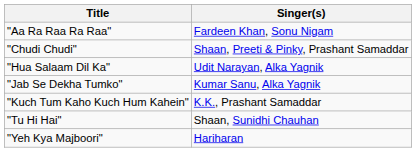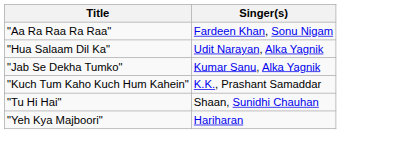 <table class="wikitable" style="font-size:95%;">
 <tr>
 <th>Title</th>
 <th>Singer(s)</th>
 </tr>
 <tr>
 <td>"Aa Ra Raa Ra Raa"</td>
 <td><a href='#'>Fardeen Khan</a>, <a href='#'>Sonu Nigam</a></td>
-</tr>
-<tr>
-<td>"Chudi Chudi"</td>
-<td><a href='#'>Shaan</a>, <a href='#'>Preeti & Pinky</a>, Prashant Samaddar</td>
 </tr>
 <tr>
 <td>"Hua Salaam Dil Ka"</td>
 <td><a href='#'>Udit Narayan</a>, <a href='#'>Alka Yagnik</a></td>
 </tr>
 <tr>
 <td>"Jab Se Dekha Tumko"</td>
 <td><a href='#'>Kumar Sanu</a>, <a href='#'>Alka Yagnik</a></td>
 </tr>
 <tr>
 <td>"Kuch Tum Kaho Kuch Hum Kahein"</td>
 <td><a href='#'>K.K.</a>, Prashant Samaddar</td>
 </tr>
 <tr>
 <td>"Tu Hi Hai"</td>
 <td>Shaan, <a href='#'>Sunidhi Chauhan</a></td>
 </tr>
 <tr>
 <td>"Yeh Kya Majboori"</td>
 <td><a href='#'>Hariharan</a></td>
 </tr>
 </table>
